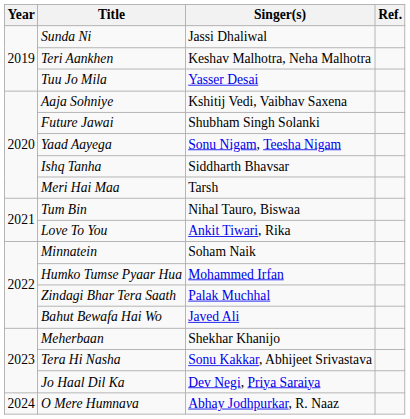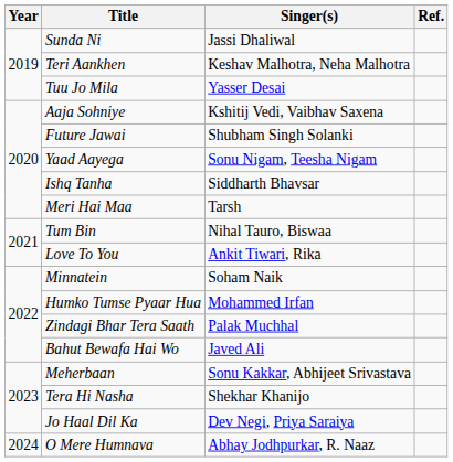 <table class="wikitable sortable">
 <tr>
 <th>Year</th>
 <th>Title</th>
 <th>Singer(s)</th>
 <th class="unsortable">Ref.</th>
 </tr>
 <tr>
 <td rowspan="3">2019</td>
 <td><em>Sunda Ni</em></td>
 <td>Jassi Dhaliwal</td>
 <td></td>
 </tr>
 <tr>
 <td><em>Teri Aankhen</em></td>
 <td>Keshav Malhotra, Neha Malhotra</td>
 <td></td>
 </tr>
 <tr>
 <td><em>Tuu Jo Mila</em></td>
 <td><a href='#'>Yasser Desai</a></td>
 <td></td>
 </tr>
 <tr>
 <td rowspan="5">2020</td>
 <td><em>Aaja Sohniye</em></td>
 <td>Kshitij Vedi, Vaibhav Saxena</td>
 <td></td>
 </tr>
 <tr>
 <td><em>Future Jawai</em></td>
 <td>Shubham Singh Solanki</td>
 <td></td>
 </tr>
 <tr>
 <td><em>Yaad Aayega</em></td>
 <td><a href='#'>Sonu Nigam</a>, <a href='#'>Teesha Nigam</a></td>
 <td></td>
 </tr>
 <tr>
 <td><em>Ishq Tanha</em></td>
 <td>Siddharth Bhavsar</td>
 <td></td>
 </tr>
 <tr>
 <td><em>Meri Hai Maa</em></td>
 <td>Tarsh</td>
 <td></td>
 </tr>
 <tr>
 <td rowspan="2">2021</td>
 <td><em>Tum Bin</em></td>
 <td>Nihal Tauro, Biswaa</td>
 <td></td>
 </tr>
 <tr>
 <td><em>Love To You</em></td>
 <td><a href='#'>Ankit Tiwari</a>, Rika</td>
 <td></td>
 </tr>
 <tr>
 <td rowspan="4">2022</td>
 <td><em>Minnatein</em></td>
 <td>Soham Naik</td>
 <td></td>
 </tr>
 <tr>
 <td><em>Humko Tumse Pyaar Hua</em></td>
 <td><a href='#'>Mohammed Irfan</a></td>
 <td></td>
 </tr>
 <tr>
 <td><em>Zindagi Bhar Tera Saath</em></td>
 <td><a href='#'>Palak Muchhal</a></td>
 <td></td>
 </tr>
 <tr>
 <td><em>Bahut Bewafa Hai Wo</em></td>
 <td><a href='#'>Javed Ali</a></td>
 <td></td>
 </tr>
 <tr>
 <td rowspan="3">2023</td>
 <td><em>Meherbaan</em></td>
-<td>Shekhar Khanijo</td>
+<td><a href='#'>Sonu Kakkar</a>, Abhijeet Srivastava</td>
 <td></td>
 </tr>
 <tr>
 <td><em>Tera Hi Nasha</em></td>
-<td><a href='#'>Sonu Kakkar</a>, Abhijeet Srivastava</td>
+<td>Shekhar Khanijo</td>
 <td></td>
 </tr>
 <tr>
 <td><em>Jo Haal Dil Ka</em></td>
 <td><a href='#'>Dev Negi</a>, <a href='#'>Priya Saraiya</a></td>
 <td></td>
 </tr>
 <tr>
 <td>2024</td>
 <td><em>O Mere Humnava</em></td>
 <td><a href='#'>Abhay Jodhpurkar</a>, R. Naaz</td>
 <td></td>
 </tr>
 </table>
